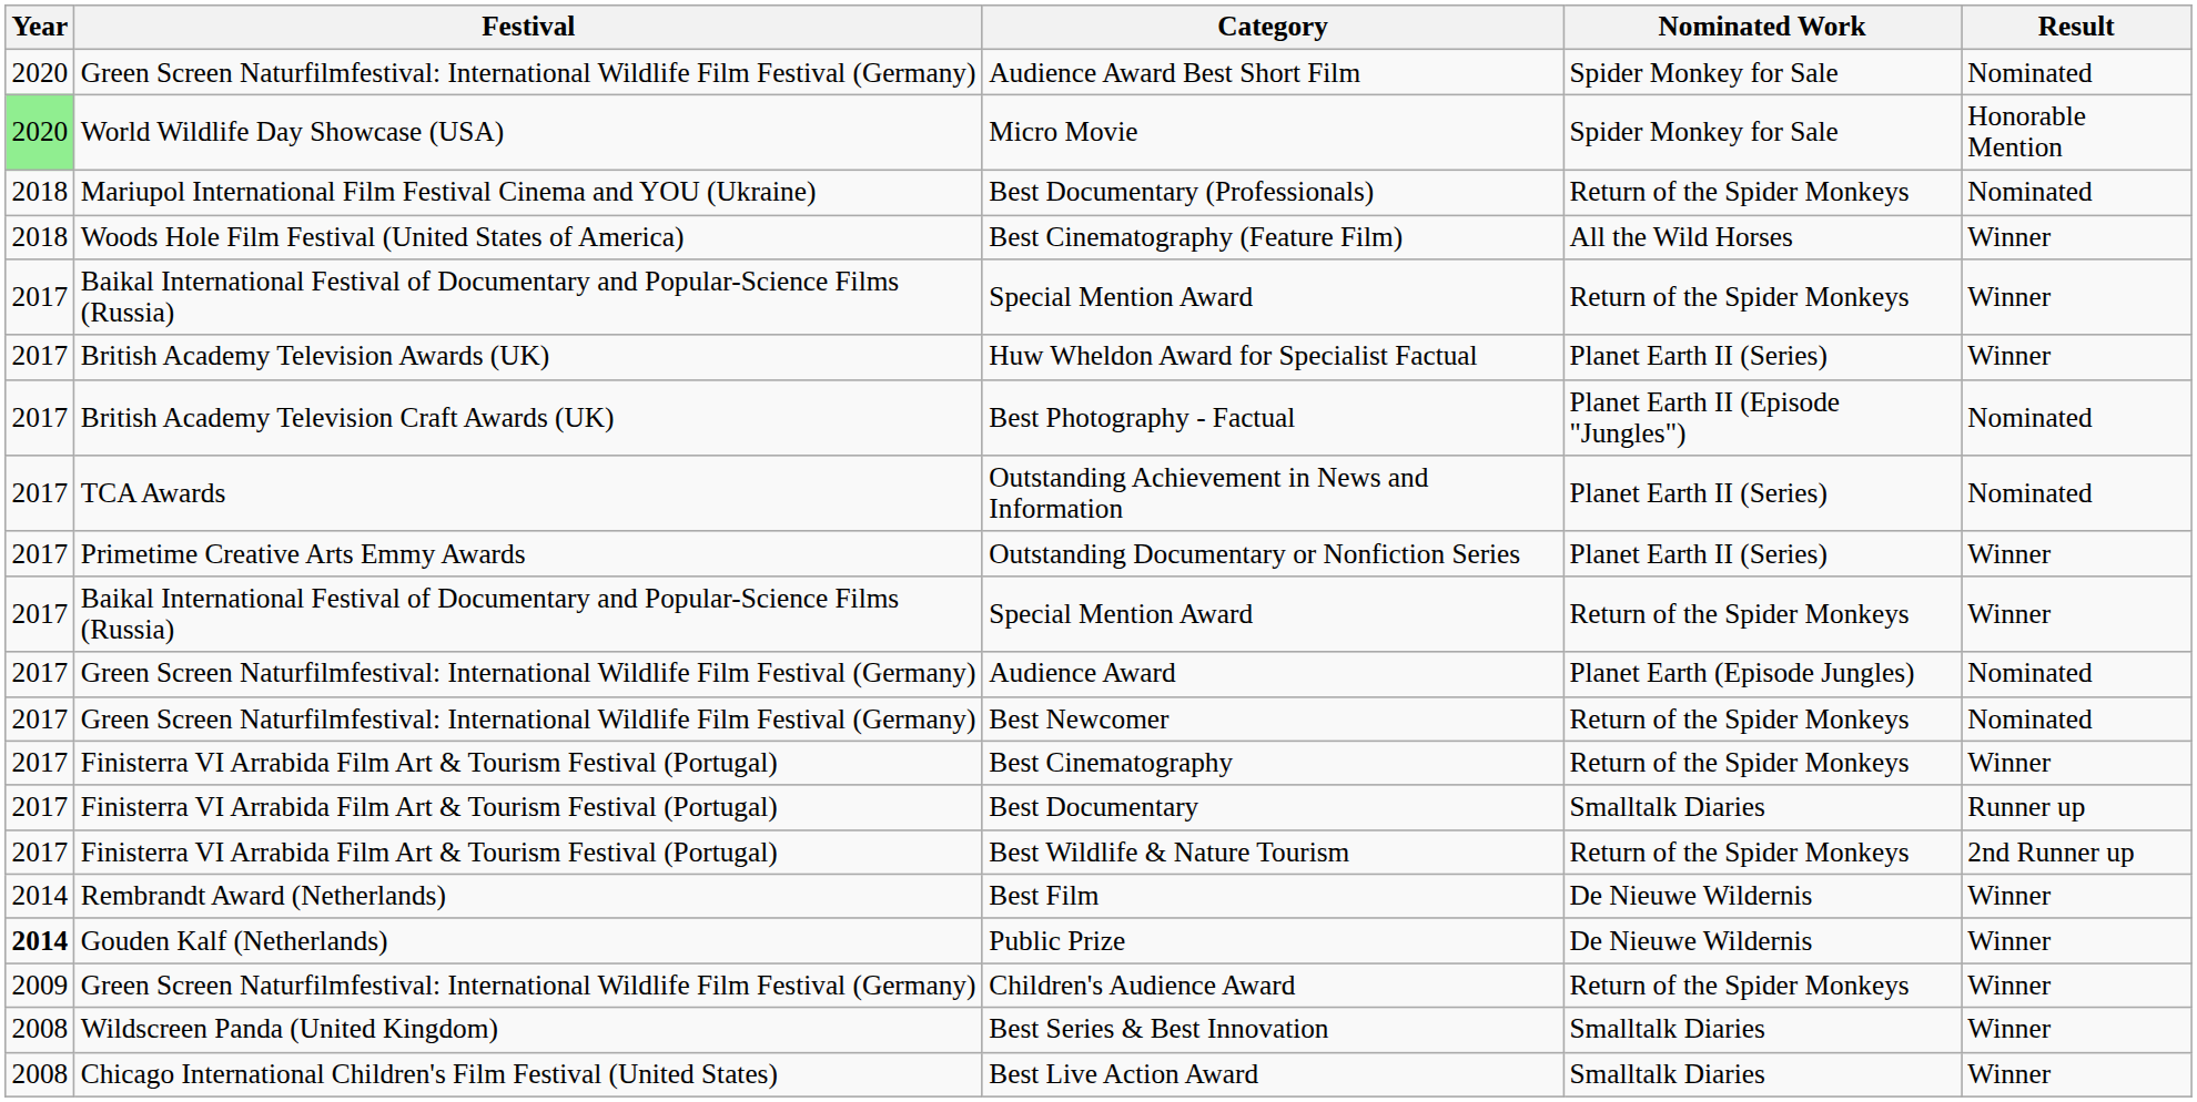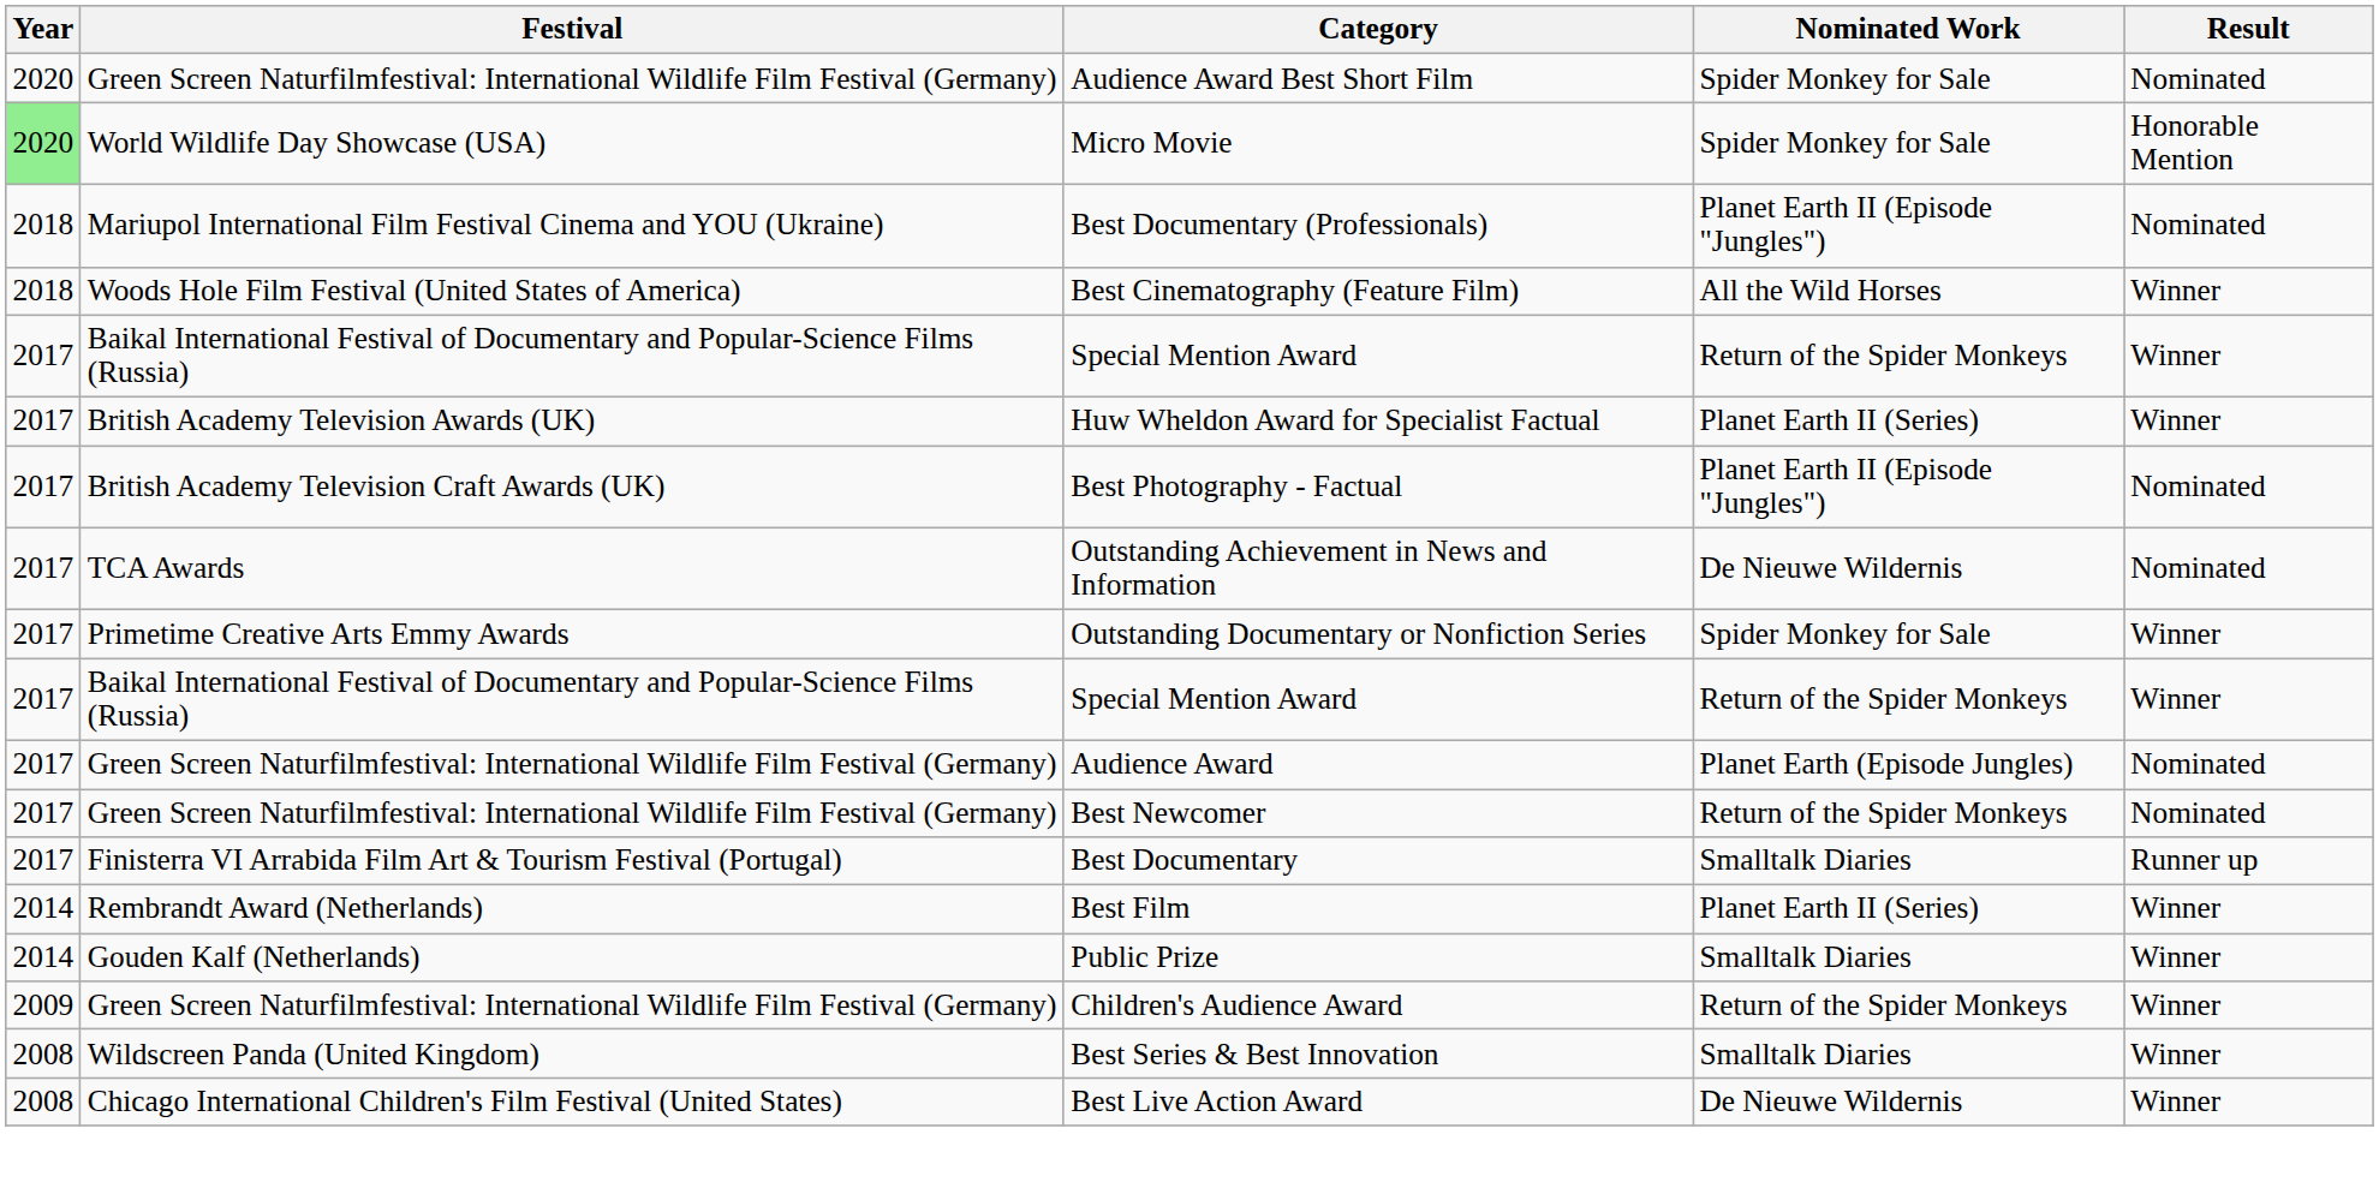 <table class="wikitable sortable">
 <tr>
 <th>Year</th>
 <th>Festival</th>
 <th>Category</th>
 <th>Nominated Work</th>
 <th>Result</th>
 </tr>
 <tr>
 <td>2020</td>
 <td>Green Screen Naturfilmfestival: International Wildlife Film Festival (Germany)</td>
 <td>Audience Award Best Short Film</td>
 <td>Spider Monkey for Sale</td>
 <td>Nominated</td>
 </tr>
 <tr>
 <td style="background: lightgreen;">2020</td>
 <td>World Wildlife Day Showcase (USA)</td>
 <td>Micro Movie</td>
 <td>Spider Monkey for Sale</td>
 <td>Honorable Mention</td>
 </tr>
 <tr>
 <td>2018</td>
 <td>Mariupol International Film Festival Cinema and YOU (Ukraine)</td>
 <td>Best Documentary (Professionals)</td>
-<td>Return of the Spider Monkeys</td>
+<td>Planet Earth II (Episode "Jungles")</td>
 <td>Nominated</td>
 </tr>
 <tr>
 <td>2018</td>
 <td>Woods Hole Film Festival (United States of America)</td>
 <td>Best Cinematography (Feature Film)</td>
 <td>All the Wild Horses</td>
 <td>Winner</td>
 </tr>
 <tr>
 <td>2017</td>
 <td>Baikal International Festival of Documentary and Popular-Science Films (Russia)</td>
 <td>Special Mention Award</td>
 <td>Return of the Spider Monkeys</td>
 <td>Winner</td>
 </tr>
 <tr>
 <td>2017</td>
 <td>British Academy Television Awards (UK)</td>
 <td>Huw Wheldon Award for Specialist Factual</td>
 <td>Planet Earth II (Series)</td>
 <td>Winner</td>
 </tr>
 <tr>
 <td>2017</td>
 <td>British Academy Television Craft Awards (UK)</td>
 <td>Best Photography - Factual</td>
 <td>Planet Earth II (Episode "Jungles")</td>
 <td>Nominated</td>
 </tr>
 <tr>
 <td>2017</td>
 <td>TCA Awards</td>
 <td>Outstanding Achievement in News and Information</td>
-<td>Planet Earth II (Series)</td>
+<td>De Nieuwe Wildernis</td>
 <td>Nominated</td>
 </tr>
 <tr>
 <td>2017</td>
 <td>Primetime Creative Arts Emmy Awards</td>
 <td>Outstanding Documentary or Nonfiction Series</td>
-<td>Planet Earth II (Series)</td>
+<td>Spider Monkey for Sale</td>
 <td>Winner</td>
 </tr>
 <tr>
 <td>2017</td>
 <td>Baikal International Festival of Documentary and Popular-Science Films (Russia)</td>
 <td>Special Mention Award</td>
 <td>Return of the Spider Monkeys</td>
 <td>Winner</td>
 </tr>
 <tr>
 <td>2017</td>
 <td>Green Screen Naturfilmfestival: International Wildlife Film Festival (Germany)</td>
 <td>Audience Award</td>
 <td>Planet Earth (Episode Jungles)</td>
 <td>Nominated</td>
 </tr>
 <tr>
 <td>2017</td>
 <td>Green Screen Naturfilmfestival: International Wildlife Film Festival (Germany)</td>
 <td>Best Newcomer</td>
 <td>Return of the Spider Monkeys</td>
 <td>Nominated</td>
 </tr>
 <tr>
 <td>2017</td>
 <td>Finisterra VI Arrabida Film Art & Tourism Festival (Portugal)</td>
-<td>Best Cinematography</td>
-<td>Return of the Spider Monkeys</td>
-<td>Winner</td>
-</tr>
-<tr>
-<td>2017</td>
-<td>Finisterra VI Arrabida Film Art & Tourism Festival (Portugal)</td>
 <td>Best Documentary</td>
 <td>Smalltalk Diaries</td>
 <td>Runner up</td>
 </tr>
 <tr>
-<td>2017</td>
-<td>Finisterra VI Arrabida Film Art & Tourism Festival (Portugal)</td>
-<td>Best Wildlife & Nature Tourism</td>
-<td>Return of the Spider Monkeys</td>
-<td>2nd Runner up</td>
+<td>2014</td>
+<td>Rembrandt Award (Netherlands)</td>
+<td>Best Film</td>
+<td>Planet Earth II (Series)</td>
+<td>Winner</td>
 </tr>
 <tr>
 <td>2014</td>
-<td>Rembrandt Award (Netherlands)</td>
-<td>Best Film</td>
-<td>De Nieuwe Wildernis</td>
-<td>Winner</td>
-</tr>
-<tr>
-<td><strong>2014</strong></td>
 <td>Gouden Kalf (Netherlands)</td>
 <td>Public Prize</td>
-<td>De Nieuwe Wildernis</td>
+<td>Smalltalk Diaries</td>
 <td>Winner</td>
 </tr>
 <tr>
 <td>2009</td>
 <td>Green Screen Naturfilmfestival: International Wildlife Film Festival (Germany)</td>
 <td>Children's Audience Award</td>
 <td>Return of the Spider Monkeys</td>
 <td>Winner</td>
 </tr>
 <tr>
 <td>2008</td>
 <td>Wildscreen Panda (United Kingdom)</td>
 <td>Best Series & Best Innovation</td>
 <td>Smalltalk Diaries</td>
 <td>Winner</td>
 </tr>
 <tr>
 <td>2008</td>
 <td>Chicago International Children's Film Festival (United States)</td>
 <td>Best Live Action Award</td>
-<td>Smalltalk Diaries</td>
+<td>De Nieuwe Wildernis</td>
 <td>Winner</td>
 </tr>
 </table>
